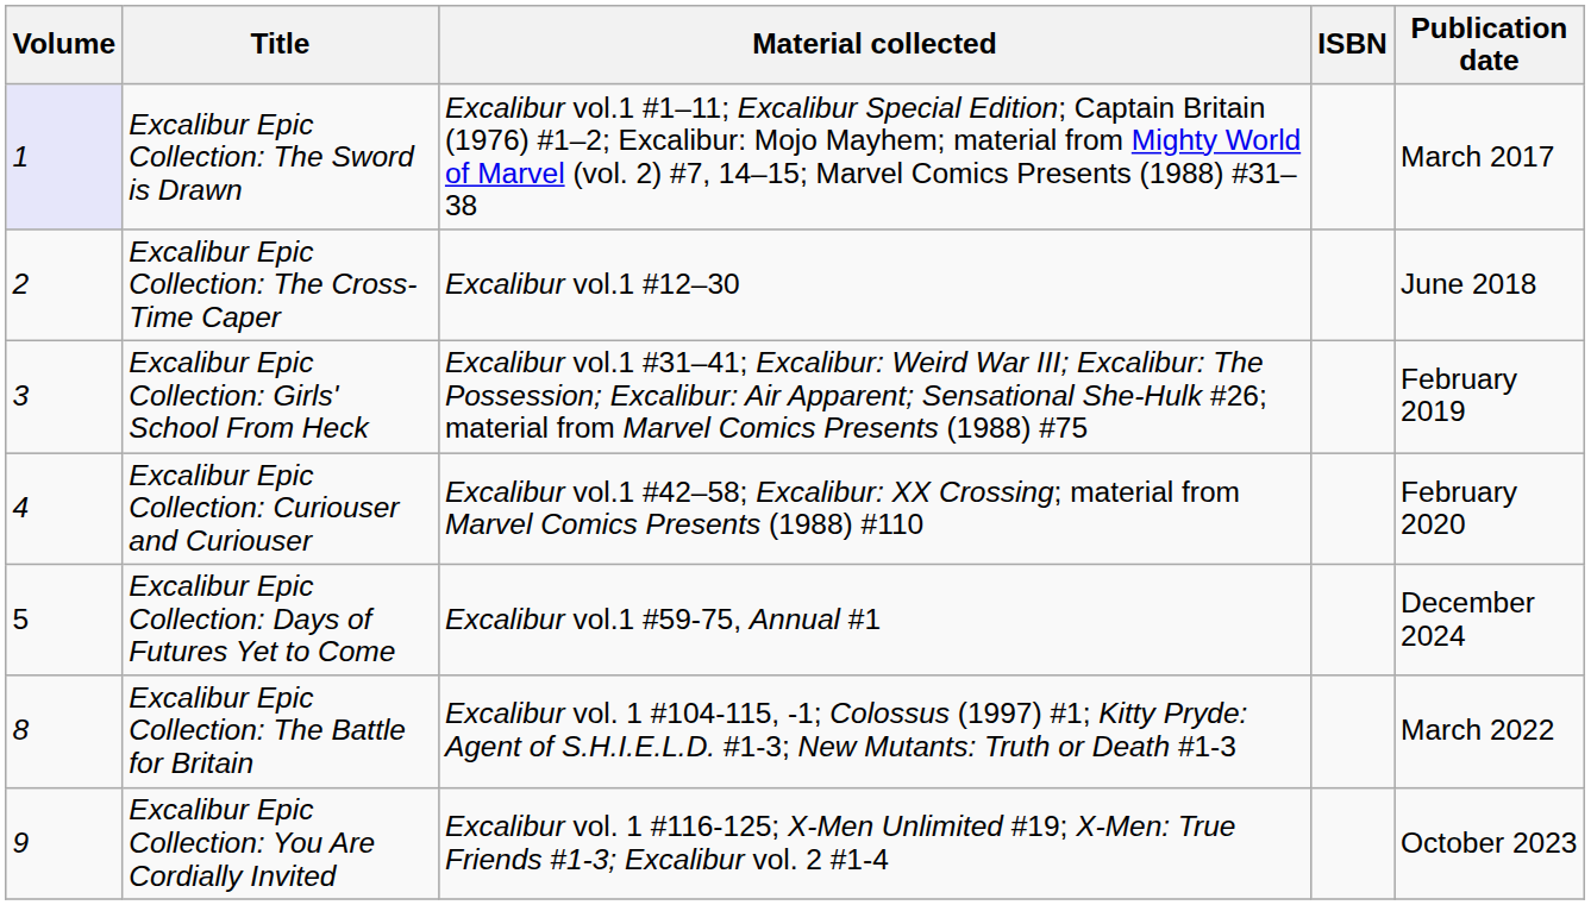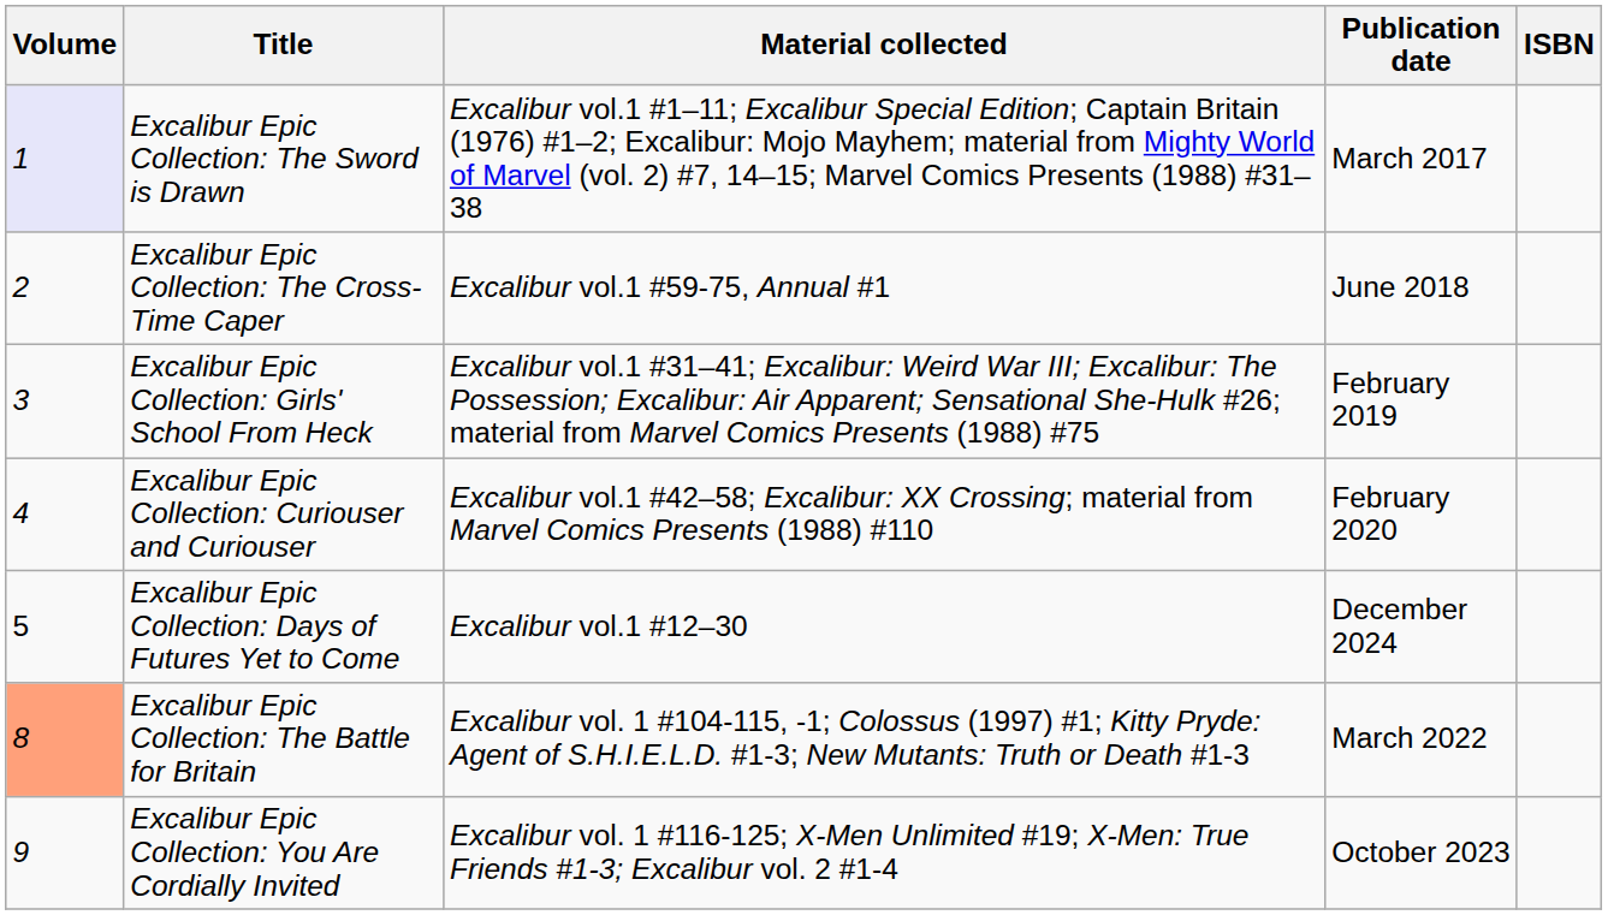 <table class="wikitable">
 <tr>
 <th>Volume</th>
 <th>Title</th>
 <th>Material collected</th>
+<th>Publication date</th>
 <th>ISBN</th>
-<th>Publication date</th>
 </tr>
 <tr>
 <td style="background: lavender;"><em>1</em></td>
 <td><em>Excalibur Epic Collection: The Sword is Drawn</em></td>
 <td><em>Excalibur</em> vol.1 #1–11; <em>Excalibur Special Edition</em>; Captain Britain (1976) #1–2; Excalibur: Mojo Mayhem; material from <a href='#'>Mighty World of Marvel</a> (vol. 2) #7, 14–15; Marvel Comics Presents (1988) #31–38</td>
+<td>March 2017</td>
 <td></td>
-<td>March 2017</td>
 </tr>
 <tr>
 <td><em>2</em></td>
 <td><em>Excalibur Epic Collection: The Cross-Time Caper</em></td>
-<td><em>Excalibur</em> vol.1 #12–30</td>
+<td><em>Excalibur</em> vol.1 #59-75, <em>Annual</em> #1</td>
+<td>June 2018</td>
 <td></td>
-<td>June 2018</td>
 </tr>
 <tr>
 <td><em>3</em></td>
 <td><em>Excalibur Epic Collection: Girls' School From Heck</em></td>
 <td><em>Excalibur</em> vol.1 #31–41; <em>Excalibur: Weird War III; Excalibur: The Possession; Excalibur: Air Apparent; Sensational She-Hulk</em> #26; material from <em>Marvel Comics Presents</em> (1988) #75</td>
+<td>February 2019</td>
 <td></td>
-<td>February 2019</td>
 </tr>
 <tr>
 <td><em>4</em></td>
 <td><em>Excalibur Epic Collection: Curiouser and Curiouser</em></td>
 <td><em>Excalibur</em> vol.1 #42–58; <em>Excalibur: XX Crossing</em>; material from <em>Marvel Comics Presents</em> (1988) #110</td>
+<td>February 2020</td>
 <td></td>
-<td>February 2020</td>
 </tr>
 <tr>
 <td>5</td>
 <td><em>Excalibur Epic Collection: Days of Futures Yet to Come</em></td>
-<td><em>Excalibur</em> vol.1 #59-75, <em>Annual</em> #1</td>
+<td><em>Excalibur</em> vol.1 #12–30</td>
+<td>December 2024</td>
 <td></td>
-<td>December 2024</td>
 </tr>
 <tr>
-<td><em>8</em></td>
+<td style="background: lightsalmon;"><em>8</em></td>
 <td><em>Excalibur Epic Collection: The Battle for Britain</em></td>
 <td><em>Excalibur</em> vol. 1 #104-115, -1; <em>Colossus</em> (1997) #1; <em>Kitty Pryde: Agent of S.H.I.E.L.D.</em> #1-3; <em>New Mutants: Truth or Death #</em>1-3</td>
+<td>March 2022</td>
 <td></td>
-<td>March 2022</td>
 </tr>
 <tr>
 <td><em>9</em></td>
 <td><em>Excalibur Epic Collection: You Are Cordially Invited</em></td>
 <td><em>Excalibur</em> vol. 1 #116-125; <em>X-Men Unlimited</em> #19; <em>X-Men: True Friends #1-3; Excalibur</em> vol. 2 #1-4</td>
+<td>October 2023</td>
 <td></td>
-<td>October 2023</td>
 </tr>
 </table>
